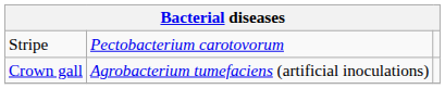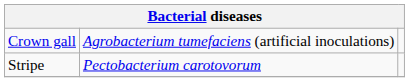 <table class="wikitable" style="clear:left">
 <tr>
 <th colspan=3><strong><a href='#'>Bacterial</a> diseases</strong></th>
+</tr>
+<tr>
+<td><a href='#'>Crown gall</a></td>
+<td><em><a href='#'>Agrobacterium tumefaciens</a></em> (artificial inoculations)</td>
+<td></td>
 </tr>
 <tr>
 <td>Stripe</td>
 <td><em><a href='#'>Pectobacterium carotovorum</a></em></td>
 <td></td>
 </tr>
 <tr>
-<td><a href='#'>Crown gall</a></td>
-<td><em><a href='#'>Agrobacterium tumefaciens</a></em> (artificial inoculations)</td>
-<td></td>
-</tr>
-<tr>
 </tr>
 </table>
